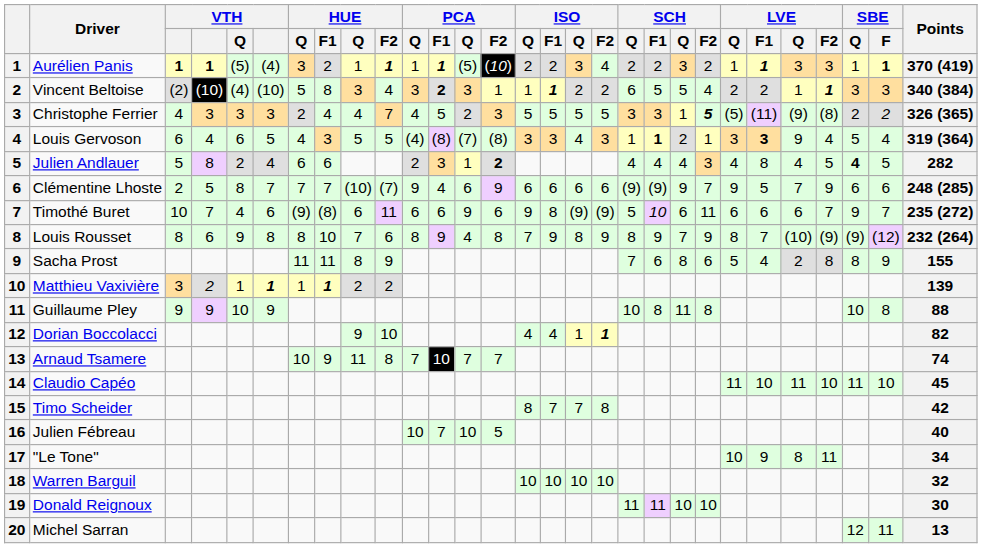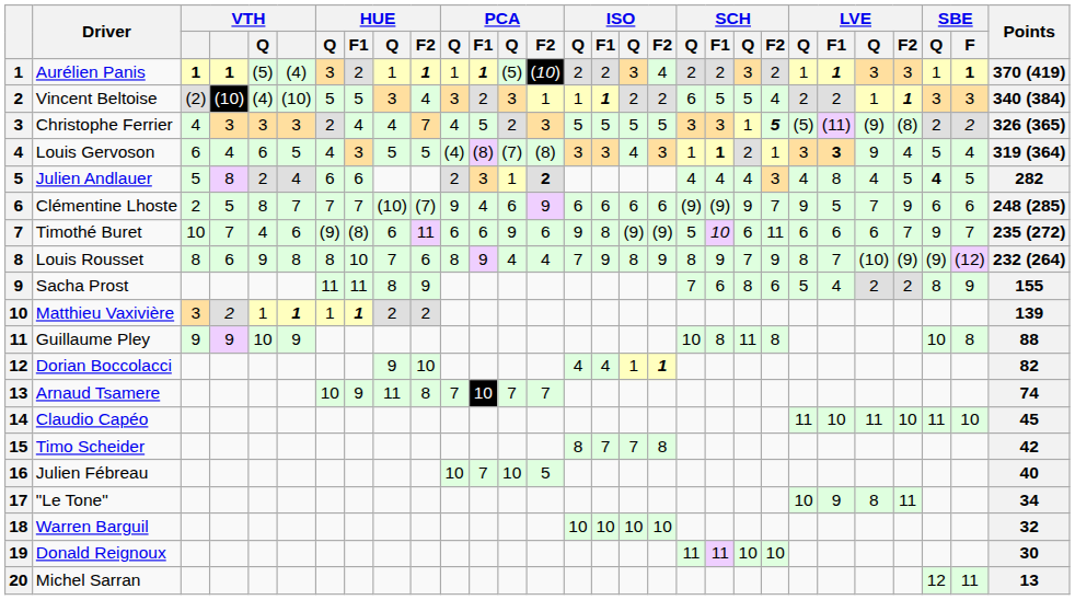 <table align=left| class="wikitable" style="font-size: 85%; text-align: center">
 <tr valign="top">
 <th rowspan=2 valign=middle></th>
 <th rowspan=2 valign=middle>Driver</th>
 <th colspan=4><a href='#'>VTH</a><br></th>
 <th colspan=4><a href='#'>HUE</a><br></th>
 <th colspan=4><a href='#'>PCA</a><br></th>
 <th colspan=4><a href='#'>ISO</a><br></th>
 <th colspan=4><a href='#'>SCH</a><br></th>
 <th colspan=4><a href='#'>LVE</a><br></th>
 <th colspan=2><a href='#'>SBE</a><br></th>
 <th rowspan=2 valign=middle>Points</th>
 </tr>
 <tr>
 <th></th>
 <th></th>
 <th>Q</th>
 <th></th>
 <th>Q</th>
 <th>F1</th>
 <th>Q</th>
 <th>F2</th>
 <th>Q</th>
 <th>F1</th>
 <th>Q</th>
 <th>F2</th>
 <th>Q</th>
 <th>F1</th>
 <th>Q</th>
 <th>F2</th>
 <th>Q</th>
 <th>F1</th>
 <th>Q</th>
 <th>F2</th>
 <th>Q</th>
 <th>F1</th>
 <th>Q</th>
 <th>F2</th>
 <th>Q</th>
 <th>F</th>
 </tr>
 <tr>
 <th>1</th>
 <td align=left> <a href='#'>Aurélien Panis</a></td>
 <td style="background:#FFFFBF;"><strong>1</strong></td>
 <td style="background:#FFFFBF;"><strong>1</strong></td>
 <td style="background:#DFFFDF;">(5)</td>
 <td style="background:#DFFFDF;">(4)</td>
 <td style="background:#FFDF9F;">3</td>
 <td style="background:#DFDFDF;">2</td>
 <td style="background:#FFFFBF;">1</td>
 <td style="background:#FFFFBF;"><strong><em>1</em></strong></td>
 <td style="background:#FFFFBF;">1</td>
 <td style="background:#FFFFBF;"><strong><em>1</em></strong></td>
 <td style="background:#DFFFDF;">(5)</td>
 <td style="background:#000000; color:white;">(<em>10</em>)</td>
 <td style="background:#DFDFDF;">2</td>
 <td style="background:#DFDFDF;">2</td>
 <td style="background:#FFDF9F;">3</td>
 <td style="background:#DFFFDF;">4</td>
 <td style="background:#DFDFDF;">2</td>
 <td style="background:#DFDFDF;">2</td>
 <td style="background:#FFDF9F;">3</td>
 <td style="background:#DFDFDF;">2</td>
 <td style="background:#FFFFBF;">1</td>
 <td style="background:#FFFFBF;"><strong><em>1</em></strong></td>
 <td style="background:#FFDF9F;">3</td>
 <td style="background:#FFDF9F;">3</td>
 <td style="background:#FFFFBF;">1</td>
 <td style="background:#FFFFBF;"><strong>1</strong></td>
 <th>370 (419)</th>
 </tr>
 <tr>
 <th>2</th>
 <td align=left> Vincent Beltoise</td>
 <td style="background:#DFDFDF;">(2)</td>
 <td style="background:#000000; color:white;">(10)</td>
 <td style="background:#DFFFDF;">(4)</td>
 <td style="background:#DFFFDF;">(10)</td>
 <td style="background:#DFFFDF;">5</td>
-<td style="background:#DFFFDF;">8</td>
+<td style="background:#DFFFDF;">5</td>
 <td style="background:#FFDF9F;">3</td>
 <td style="background:#DFFFDF;">4</td>
 <td style="background:#FFDF9F;">3</td>
-<td style="background:#DFDFDF;"><strong>2</strong></td>
+<td style="background:#DFDFDF;">2</td>
 <td style="background:#FFDF9F;">3</td>
 <td style="background:#FFFFBF;">1</td>
 <td style="background:#FFFFBF;">1</td>
 <td style="background:#FFFFBF;"><strong><em>1</em></strong></td>
 <td style="background:#DFDFDF;">2</td>
 <td style="background:#DFDFDF;">2</td>
 <td style="background:#DFFFDF;">6</td>
 <td style="background:#DFFFDF;">5</td>
 <td style="background:#DFFFDF;">5</td>
 <td style="background:#DFFFDF;">4</td>
 <td style="background:#DFDFDF;">2</td>
 <td style="background:#DFDFDF;">2</td>
 <td style="background:#FFFFBF;">1</td>
 <td style="background:#FFFFBF;"><strong><em>1</em></strong></td>
 <td style="background:#FFDF9F;">3</td>
 <td style="background:#FFDF9F;">3</td>
 <th>340 (384)</th>
 </tr>
 <tr>
 <th>3</th>
 <td align=left> Christophe Ferrier</td>
 <td style="background:#DFFFDF;">4</td>
 <td style="background:#FFDF9F;">3</td>
 <td style="background:#FFDF9F;">3</td>
 <td style="background:#FFDF9F;">3</td>
 <td style="background:#DFDFDF;">2</td>
 <td style="background:#DFFFDF;">4</td>
 <td style="background:#DFFFDF;">4</td>
 <td style="background:#FFDF9F;">7</td>
 <td style="background:#DFFFDF;">4</td>
 <td style="background:#DFFFDF;">5</td>
 <td style="background:#DFDFDF;">2</td>
 <td style="background:#FFDF9F;">3</td>
 <td style="background:#DFFFDF;">5</td>
 <td style="background:#DFFFDF;">5</td>
 <td style="background:#DFFFDF;">5</td>
 <td style="background:#DFFFDF;">5</td>
 <td style="background:#FFDF9F;">3</td>
 <td style="background:#FFDF9F;">3</td>
 <td style="background:#FFFFBF;">1</td>
 <td style="background:#DFFFDF;"><strong><em>5</em></strong></td>
 <td style="background:#DFFFDF;">(5)</td>
 <td style="background:#EFCFFF;">(11)</td>
 <td style="background:#DFFFDF;">(9)</td>
 <td style="background:#DFFFDF;">(8)</td>
 <td style="background:#DFDFDF;">2</td>
 <td style="background:#DFDFDF;"><em>2</em></td>
 <th>326 (365)</th>
 </tr>
 <tr>
 <th>4</th>
 <td align=left> Louis Gervoson</td>
 <td style="background:#DFFFDF;">6</td>
 <td style="background:#DFFFDF;">4</td>
 <td style="background:#DFFFDF;">6</td>
 <td style="background:#DFFFDF;">5</td>
 <td style="background:#DFFFDF;">4</td>
 <td style="background:#FFDF9F;">3</td>
 <td style="background:#DFFFDF;">5</td>
 <td style="background:#DFFFDF;">5</td>
 <td style="background:#DFFFDF;">(4)</td>
 <td style="background:#EFCFFF;">(8)</td>
 <td style="background:#DFFFDF;">(7)</td>
 <td style="background:#DFFFDF;">(8)</td>
 <td style="background:#FFDF9F;">3</td>
 <td style="background:#FFDF9F;">3</td>
 <td style="background:#DFFFDF;">4</td>
 <td style="background:#FFDF9F;">3</td>
 <td style="background:#FFFFBF;">1</td>
 <td style="background:#FFFFBF;"><strong>1</strong></td>
 <td style="background:#DFDFDF;">2</td>
 <td style="background:#FFFFBF;">1</td>
 <td style="background:#FFDF9F;">3</td>
 <td style="background:#FFDF9F;"><strong>3</strong></td>
 <td style="background:#DFFFDF;">9</td>
 <td style="background:#DFFFDF;">4</td>
 <td style="background:#DFFFDF;">5</td>
 <td style="background:#DFFFDF;">4</td>
 <th>319 (364)</th>
 </tr>
 <tr>
 <th>5</th>
 <td align=left> <a href='#'>Julien Andlauer</a></td>
 <td style="background:#DFFFDF;">5</td>
 <td style="background:#EFCFFF;">8</td>
 <td style="background:#DFDFDF;">2</td>
 <td style="background:#DFDFDF;">4</td>
 <td style="background:#DFFFDF;">6</td>
 <td style="background:#DFFFDF;">6</td>
 <td></td>
 <td></td>
 <td style="background:#DFDFDF;">2</td>
 <td style="background:#FFDF9F;">3</td>
 <td style="background:#FFFFBF;">1</td>
 <td style="background:#DFDFDF;"><strong>2</strong></td>
 <td></td>
 <td></td>
 <td></td>
 <td></td>
 <td style="background:#DFFFDF;">4</td>
 <td style="background:#DFFFDF;">4</td>
 <td style="background:#DFFFDF;">4</td>
 <td style="background:#FFDF9F;">3</td>
 <td style="background:#DFFFDF;">4</td>
 <td style="background:#DFFFDF;">8</td>
 <td style="background:#DFFFDF;">4</td>
 <td style="background:#DFFFDF;">5</td>
 <td style="background:#DFFFDF;"><strong>4</strong></td>
 <td style="background:#DFFFDF;">5</td>
 <th>282</th>
 </tr>
 <tr>
 <th>6</th>
 <td align=left> Clémentine Lhoste</td>
 <td style="background:#DFFFDF;">2</td>
 <td style="background:#DFFFDF;">5</td>
 <td style="background:#DFFFDF;">8</td>
 <td style="background:#DFFFDF;">7</td>
 <td style="background:#DFFFDF;">7</td>
 <td style="background:#DFFFDF;">7</td>
 <td style="background:#DFFFDF;">(10)</td>
 <td style="background:#DFFFDF;">(7)</td>
 <td style="background:#DFFFDF;">9</td>
 <td style="background:#DFFFDF;">4</td>
 <td style="background:#DFFFDF;">6</td>
 <td style="background:#EFCFFF;">9</td>
 <td style="background:#DFFFDF;">6</td>
 <td style="background:#DFFFDF;">6</td>
 <td style="background:#DFFFDF;">6</td>
 <td style="background:#DFFFDF;">6</td>
 <td style="background:#DFFFDF;">(9)</td>
 <td style="background:#DFFFDF;">(9)</td>
 <td style="background:#DFFFDF;">9</td>
 <td style="background:#DFFFDF;">7</td>
 <td style="background:#DFFFDF;">9</td>
 <td style="background:#DFFFDF;">5</td>
 <td style="background:#DFFFDF;">7</td>
 <td style="background:#DFFFDF;">9</td>
 <td style="background:#DFFFDF;">6</td>
 <td style="background:#DFFFDF;">6</td>
 <th>248 (285)</th>
 </tr>
 <tr>
 <th>7</th>
 <td align=left> Timothé Buret</td>
 <td style="background:#DFFFDF;">10</td>
 <td style="background:#DFFFDF;">7</td>
 <td style="background:#DFFFDF;">4</td>
 <td style="background:#DFFFDF;">6</td>
 <td style="background:#DFFFDF;">(9)</td>
 <td style="background:#DFFFDF;">(8)</td>
 <td style="background:#DFFFDF;">6</td>
 <td style="background:#EFCFFF;">11</td>
 <td style="background:#DFFFDF;">6</td>
 <td style="background:#DFFFDF;">6</td>
 <td style="background:#DFFFDF;">9</td>
 <td style="background:#DFFFDF;">6</td>
 <td style="background:#DFFFDF;">9</td>
 <td style="background:#DFFFDF;">8</td>
 <td style="background:#DFFFDF;">(9)</td>
 <td style="background:#DFFFDF;">(9)</td>
 <td style="background:#DFFFDF;">5</td>
 <td style="background:#EFCFFF;"><em>10</em></td>
 <td style="background:#DFFFDF;">6</td>
 <td style="background:#DFFFDF;">11</td>
 <td style="background:#DFFFDF;">6</td>
 <td style="background:#DFFFDF;">6</td>
 <td style="background:#DFFFDF;">6</td>
 <td style="background:#DFFFDF;">7</td>
 <td style="background:#DFFFDF;">9</td>
 <td style="background:#DFFFDF;">7</td>
 <th>235 (272)</th>
 </tr>
 <tr>
 <th>8</th>
 <td align=left> Louis Rousset</td>
 <td style="background:#DFFFDF;">8</td>
 <td style="background:#DFFFDF;">6</td>
 <td style="background:#DFFFDF;">9</td>
 <td style="background:#DFFFDF;">8</td>
 <td style="background:#DFFFDF;">8</td>
 <td style="background:#DFFFDF;">10</td>
 <td style="background:#DFFFDF;">7</td>
 <td style="background:#DFFFDF;">6</td>
 <td style="background:#DFFFDF;">8</td>
 <td style="background:#EFCFFF;">9</td>
 <td style="background:#DFFFDF;">4</td>
-<td style="background:#DFFFDF;">8</td>
+<td style="background:#DFFFDF;">4</td>
 <td style="background:#DFFFDF;">7</td>
 <td style="background:#DFFFDF;">9</td>
 <td style="background:#DFFFDF;">8</td>
 <td style="background:#DFFFDF;">9</td>
 <td style="background:#DFFFDF;">8</td>
 <td style="background:#DFFFDF;">9</td>
 <td style="background:#DFFFDF;">7</td>
 <td style="background:#DFFFDF;">9</td>
 <td style="background:#DFFFDF;">8</td>
 <td style="background:#DFFFDF;">7</td>
 <td style="background:#DFFFDF;">(10)</td>
 <td style="background:#DFFFDF;">(9)</td>
 <td style="background:#DFFFDF;">(9)</td>
 <td style="background:#EFCFFF;">(12)</td>
 <th>232 (264)</th>
 </tr>
 <tr>
 <th>9</th>
 <td align=left> Sacha Prost</td>
 <td></td>
 <td></td>
 <td></td>
 <td></td>
 <td style="background:#DFFFDF;">11</td>
 <td style="background:#DFFFDF;">11</td>
 <td style="background:#DFFFDF;">8</td>
 <td style="background:#DFFFDF;">9</td>
 <td></td>
 <td></td>
 <td></td>
 <td></td>
 <td></td>
 <td></td>
 <td></td>
 <td></td>
 <td style="background:#DFFFDF;">7</td>
 <td style="background:#DFFFDF;">6</td>
 <td style="background:#DFFFDF;">8</td>
 <td style="background:#DFFFDF;">6</td>
 <td style="background:#DFFFDF;">5</td>
 <td style="background:#DFFFDF;">4</td>
 <td style="background:#DFDFDF;">2</td>
-<td style="background:#DFDFDF;">8</td>
+<td style="background:#DFDFDF;">2</td>
 <td style="background:#DFFFDF;">8</td>
 <td style="background:#DFFFDF;">9</td>
 <th>155</th>
 </tr>
 <tr>
 <th>10</th>
 <td align=left> <a href='#'>Matthieu Vaxivière</a></td>
 <td style="background:#FFDF9F;">3</td>
 <td style="background:#DFDFDF;"><em>2</em></td>
 <td style="background:#FFFFBF;">1</td>
 <td style="background:#FFFFBF;"><strong><em>1</em></strong></td>
 <td style="background:#FFFFBF;">1</td>
 <td style="background:#FFFFBF;"><strong><em>1</em></strong></td>
 <td style="background:#DFDFDF;">2</td>
 <td style="background:#DFDFDF;">2</td>
 <td></td>
 <td></td>
 <td></td>
 <td></td>
 <td></td>
 <td></td>
 <td></td>
 <td></td>
 <td></td>
 <td></td>
 <td></td>
 <td></td>
 <td></td>
 <td></td>
 <td></td>
 <td></td>
 <td></td>
 <td></td>
 <th>139</th>
 </tr>
 <tr>
 <th>11</th>
 <td align=left> Guillaume Pley</td>
 <td style="background:#DFFFDF;">9</td>
 <td style="background:#EFCFFF;">9</td>
 <td style="background:#DFFFDF;">10</td>
 <td style="background:#DFFFDF;">9</td>
 <td></td>
 <td></td>
 <td></td>
 <td></td>
 <td></td>
 <td></td>
 <td></td>
 <td></td>
 <td></td>
 <td></td>
 <td></td>
 <td></td>
 <td style="background:#DFFFDF;">10</td>
 <td style="background:#DFFFDF;">8</td>
 <td style="background:#DFFFDF;">11</td>
 <td style="background:#DFFFDF;">8</td>
 <td></td>
 <td></td>
 <td></td>
 <td></td>
 <td style="background:#DFFFDF;">10</td>
 <td style="background:#DFFFDF;">8</td>
 <th>88</th>
 </tr>
 <tr>
 <th>12</th>
 <td align=left> <a href='#'>Dorian Boccolacci</a></td>
 <td></td>
 <td></td>
 <td></td>
 <td></td>
 <td></td>
 <td></td>
 <td style="background:#DFFFDF;">9</td>
 <td style="background:#DFFFDF;">10</td>
 <td></td>
 <td></td>
 <td></td>
 <td></td>
 <td style="background:#DFFFDF;">4</td>
 <td style="background:#DFFFDF;">4</td>
 <td style="background:#FFFFBF;">1</td>
 <td style="background:#FFFFBF;"><strong><em>1</em></strong></td>
 <td></td>
 <td></td>
 <td></td>
 <td></td>
 <td></td>
 <td></td>
 <td></td>
 <td></td>
 <td></td>
 <td></td>
 <th>82</th>
 </tr>
 <tr>
 <th>13</th>
 <td align=left> <a href='#'>Arnaud Tsamere</a></td>
 <td></td>
 <td></td>
 <td></td>
 <td></td>
 <td style="background:#DFFFDF;">10</td>
 <td style="background:#DFFFDF;">9</td>
 <td style="background:#DFFFDF;">11</td>
 <td style="background:#DFFFDF;">8</td>
 <td style="background:#DFFFDF;">7</td>
 <td style="background:#000000; color:white;">10</td>
 <td style="background:#DFFFDF;">7</td>
 <td style="background:#DFFFDF;">7</td>
 <td></td>
 <td></td>
 <td></td>
 <td></td>
 <td></td>
 <td></td>
 <td></td>
 <td></td>
 <td></td>
 <td></td>
 <td></td>
 <td></td>
 <td></td>
 <td></td>
 <th>74</th>
 </tr>
 <tr>
 <th>14</th>
 <td align=left> <a href='#'>Claudio Capéo</a></td>
 <td></td>
 <td></td>
 <td></td>
 <td></td>
 <td></td>
 <td></td>
 <td></td>
 <td></td>
 <td></td>
 <td></td>
 <td></td>
 <td></td>
 <td></td>
 <td></td>
 <td></td>
 <td></td>
 <td></td>
 <td></td>
 <td></td>
 <td></td>
 <td style="background:#DFFFDF;">11</td>
 <td style="background:#DFFFDF;">10</td>
 <td style="background:#DFFFDF;">11</td>
 <td style="background:#DFFFDF;">10</td>
 <td style="background:#DFFFDF;">11</td>
 <td style="background:#DFFFDF;">10</td>
 <th>45</th>
 </tr>
 <tr>
 <th>15</th>
 <td align=left> <a href='#'>Timo Scheider</a></td>
 <td></td>
 <td></td>
 <td></td>
 <td></td>
 <td></td>
 <td></td>
 <td></td>
 <td></td>
 <td></td>
 <td></td>
 <td></td>
 <td></td>
 <td style="background:#DFFFDF;">8</td>
 <td style="background:#DFFFDF;">7</td>
 <td style="background:#DFFFDF;">7</td>
 <td style="background:#DFFFDF;">8</td>
 <td></td>
 <td></td>
 <td></td>
 <td></td>
 <td></td>
 <td></td>
 <td></td>
 <td></td>
 <td></td>
 <td></td>
 <th>42</th>
 </tr>
 <tr>
 <th>16</th>
 <td align=left> Julien Fébreau</td>
 <td></td>
 <td></td>
 <td></td>
 <td></td>
 <td></td>
 <td></td>
 <td></td>
 <td></td>
 <td style="background:#DFFFDF;">10</td>
 <td style="background:#DFFFDF;">7</td>
 <td style="background:#DFFFDF;">10</td>
 <td style="background:#DFFFDF;">5</td>
 <td></td>
 <td></td>
 <td></td>
 <td></td>
 <td></td>
 <td></td>
 <td></td>
 <td></td>
 <td></td>
 <td></td>
 <td></td>
 <td></td>
 <td></td>
 <td></td>
 <th>40</th>
 </tr>
 <tr>
 <th>17</th>
 <td align=left> "Le Tone"</td>
 <td></td>
 <td></td>
 <td></td>
 <td></td>
 <td></td>
 <td></td>
 <td></td>
 <td></td>
 <td></td>
 <td></td>
 <td></td>
 <td></td>
 <td></td>
 <td></td>
 <td></td>
 <td></td>
 <td></td>
 <td></td>
 <td></td>
 <td></td>
 <td style="background:#DFFFDF;">10</td>
 <td style="background:#DFFFDF;">9</td>
 <td style="background:#DFFFDF;">8</td>
 <td style="background:#DFFFDF;">11</td>
 <td></td>
 <td></td>
 <th>34</th>
 </tr>
 <tr>
 <th>18</th>
 <td align=left> <a href='#'>Warren Barguil</a></td>
 <td></td>
 <td></td>
 <td></td>
 <td></td>
 <td></td>
 <td></td>
 <td></td>
 <td></td>
 <td></td>
 <td></td>
 <td></td>
 <td></td>
 <td style="background:#DFFFDF;">10</td>
 <td style="background:#DFFFDF;">10</td>
 <td style="background:#DFFFDF;">10</td>
 <td style="background:#DFFFDF;">10</td>
 <td></td>
 <td></td>
 <td></td>
 <td></td>
 <td></td>
 <td></td>
 <td></td>
 <td></td>
 <td></td>
 <td></td>
 <th>32</th>
 </tr>
 <tr>
 <th>19</th>
 <td align=left> <a href='#'>Donald Reignoux</a></td>
 <td></td>
 <td></td>
 <td></td>
 <td></td>
 <td></td>
 <td></td>
 <td></td>
 <td></td>
 <td></td>
 <td></td>
 <td></td>
 <td></td>
 <td></td>
 <td></td>
 <td></td>
 <td></td>
 <td style="background:#DFFFDF;">11</td>
 <td style="background:#EFCFFF;">11</td>
 <td style="background:#DFFFDF;">10</td>
 <td style="background:#DFFFDF;">10</td>
 <td></td>
 <td></td>
 <td></td>
 <td></td>
 <td></td>
 <td></td>
 <th>30</th>
 </tr>
 <tr>
 <th>20</th>
 <td align=left> Michel Sarran</td>
 <td></td>
 <td></td>
 <td></td>
 <td></td>
 <td></td>
 <td></td>
 <td></td>
 <td></td>
 <td></td>
 <td></td>
 <td></td>
 <td></td>
 <td></td>
 <td></td>
 <td></td>
 <td></td>
 <td></td>
 <td></td>
 <td></td>
 <td></td>
 <td></td>
 <td></td>
 <td></td>
 <td></td>
 <td style="background:#DFFFDF;">12</td>
 <td style="background:#DFFFDF;">11</td>
 <th>13</th>
 </tr>
 </table>
